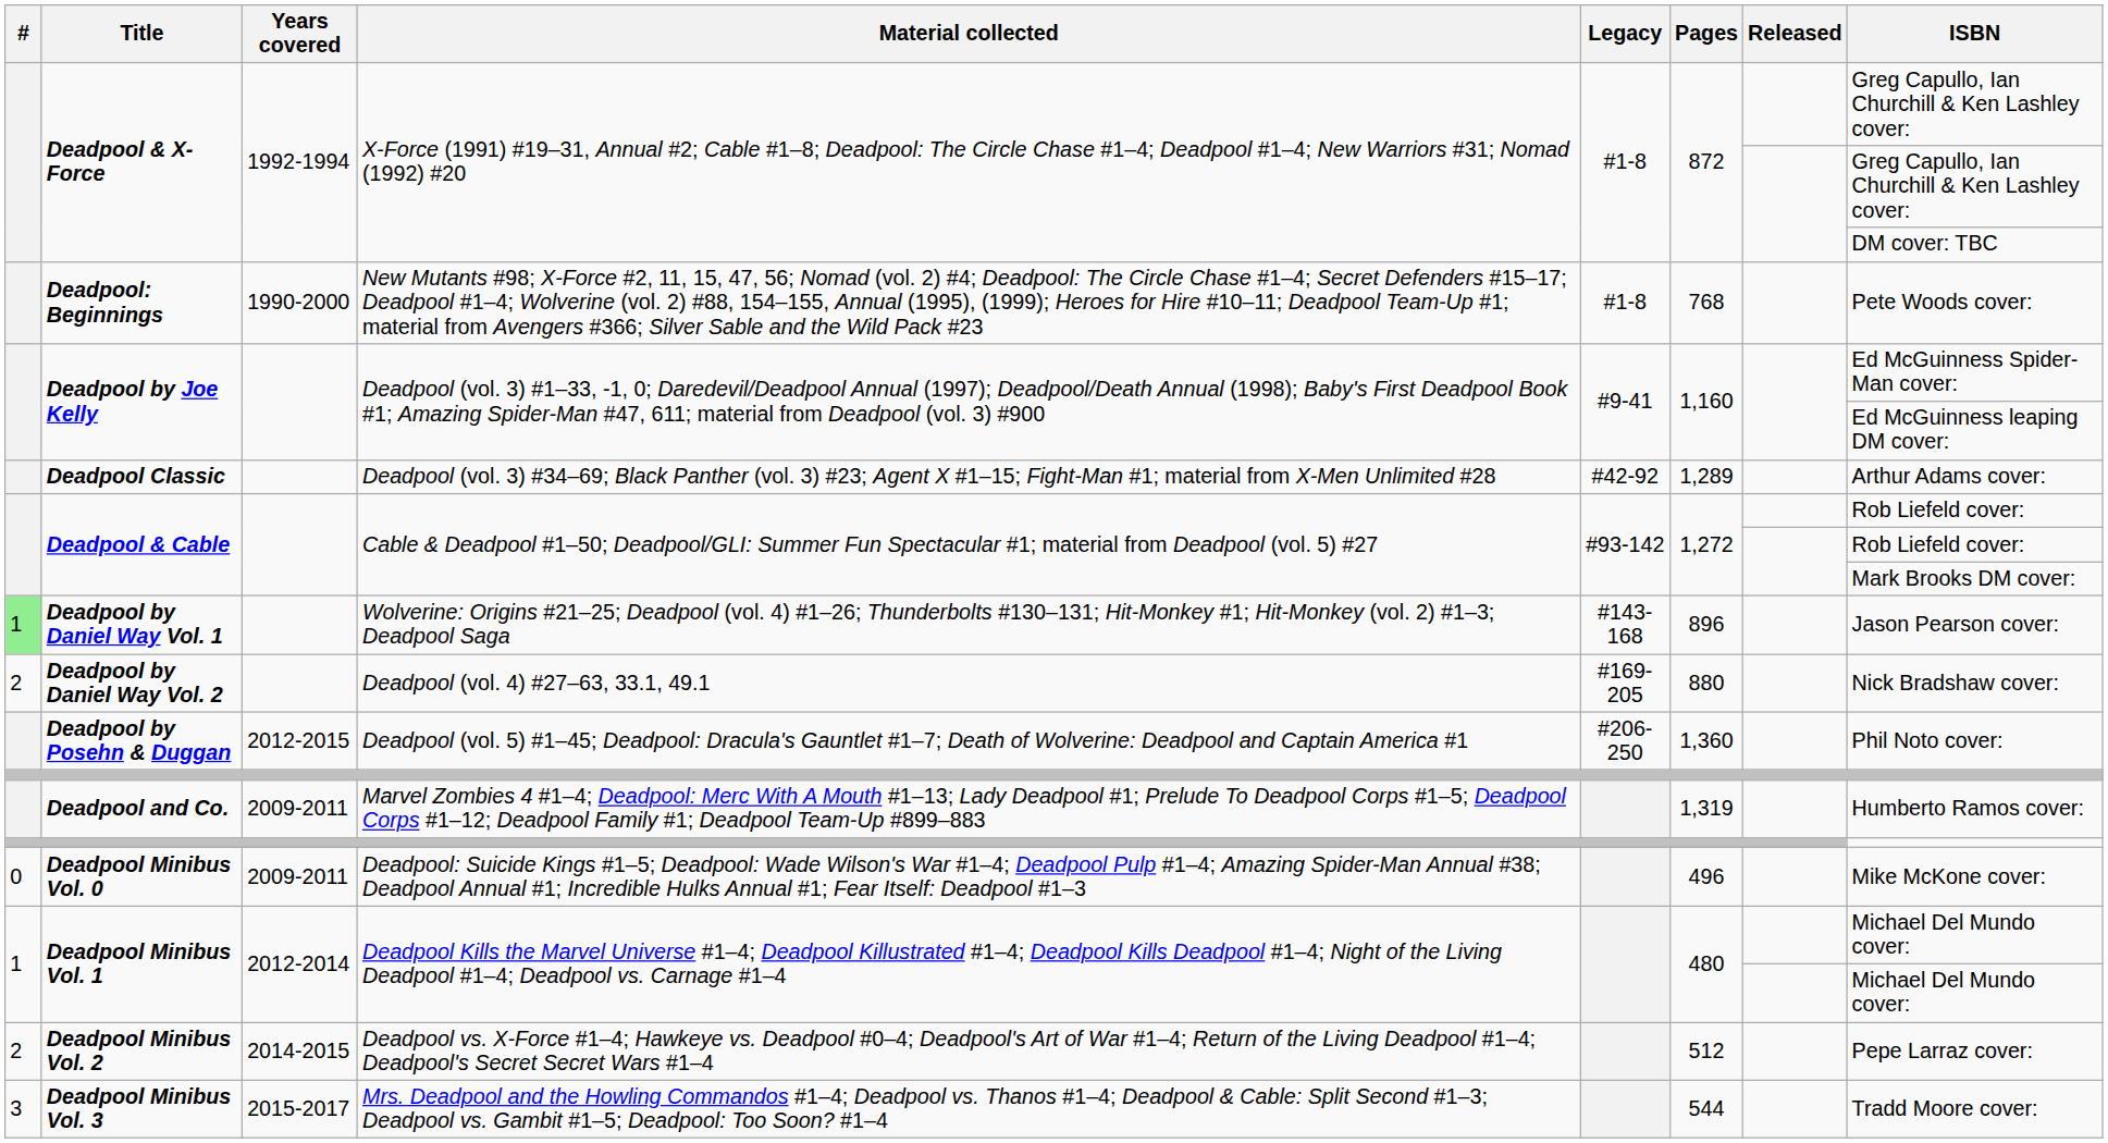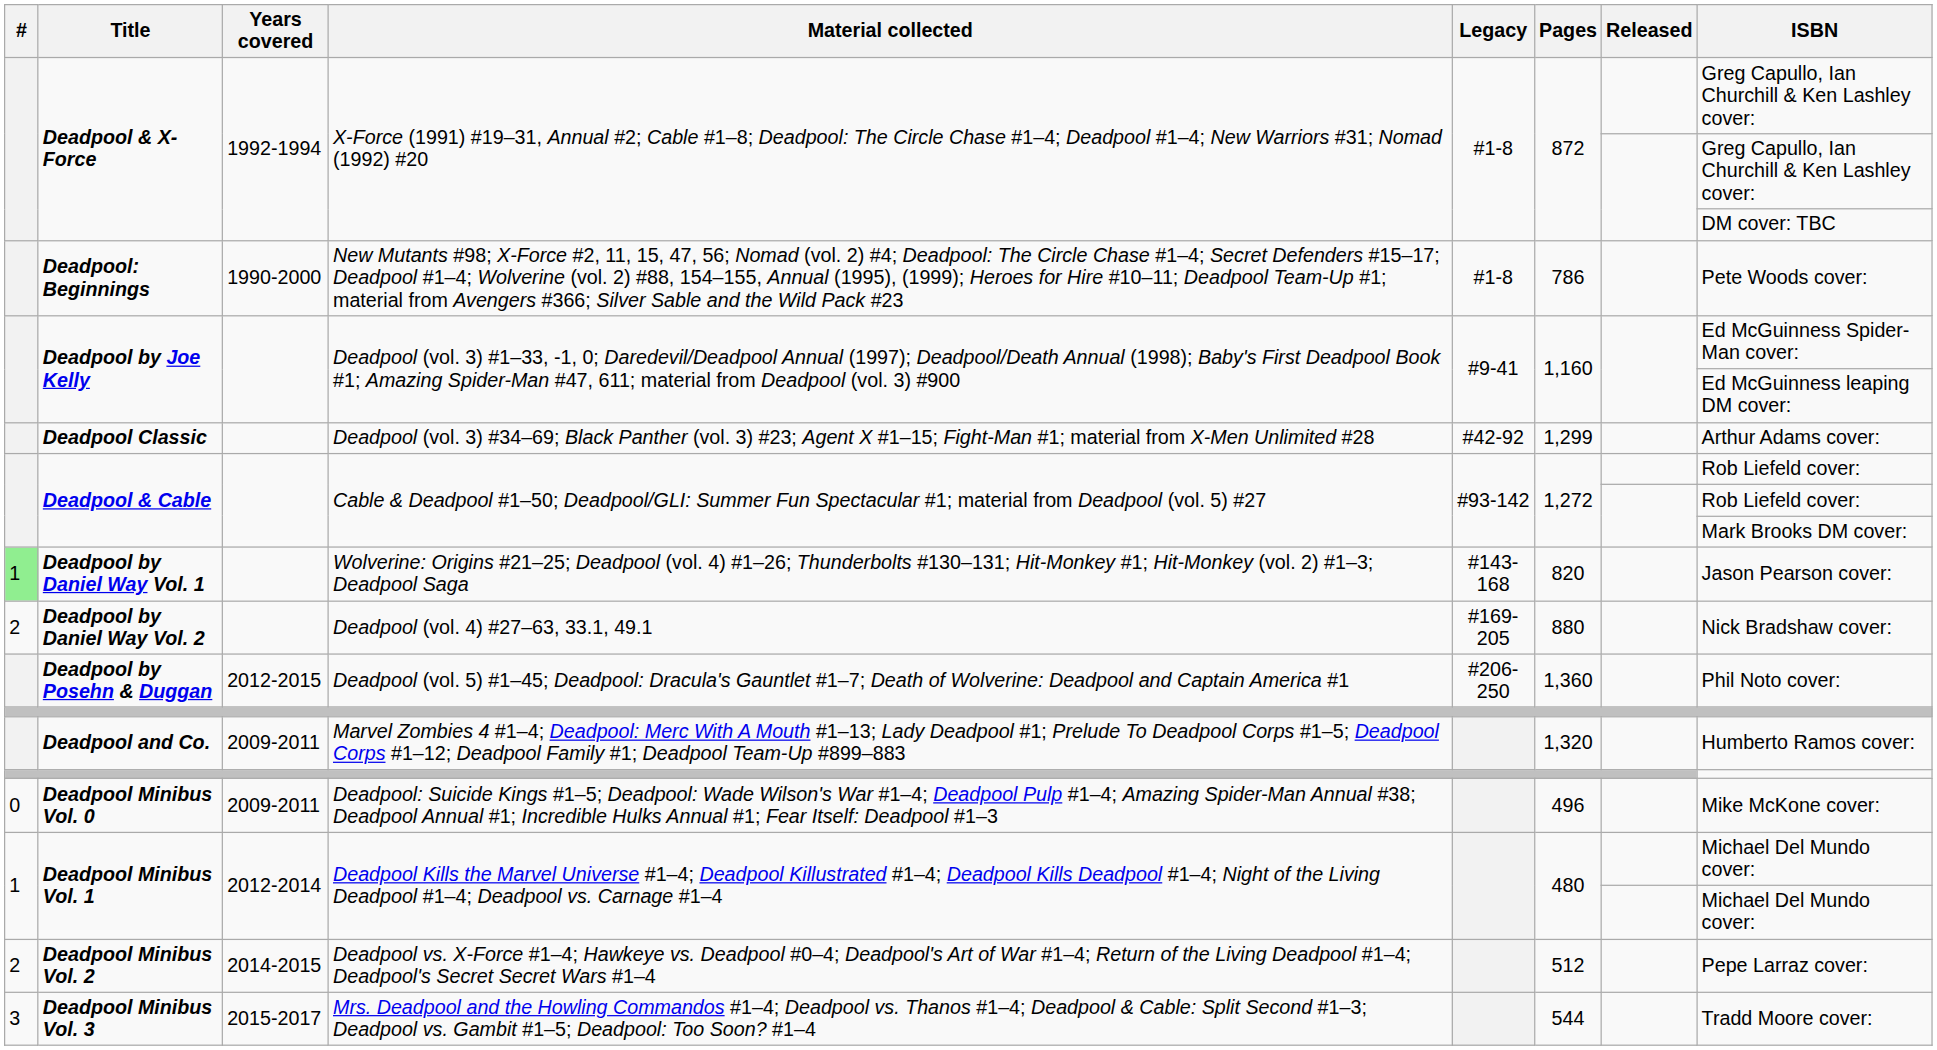 <table class="wikitable sortable" width="99%">
 <tr>
 <th class="unsortable" width="20px">#</th>
 <th>Title</th>
 <th>Years covered</th>
 <th class="unsortable">Material collected</th>
 <th>Legacy</th>
 <th>Pages</th>
 <th>Released</th>
 <th class="unsortable">ISBN</th>
 </tr>
 <tr>
 <th style="background-color: light grey;" rowspan=3></th>
 <td rowspan=3><strong><em>Deadpool & X-Force</em></strong></td>
 <td rowspan=3>1992-1994</td>
 <td rowspan=3><em>X-Force</em> (1991) #19–31, <em>Annual</em> #2; <em>Cable</em> #1–8; <em>Deadpool: The Circle Chase</em> #1–4; <em>Deadpool</em> #1–4; <em>New Warriors</em> #31; <em>Nomad</em> (1992) #20</td>
 <td style="text-align: center;" rowspan=3>#1-8</td>
 <td rowspan=3 style="text-align: center;">872</td>
 <td></td>
 <td>Greg Capullo, Ian Churchill & Ken Lashley cover: </td>
 </tr>
 <tr>
 <td rowspan=2></td>
 <td>Greg Capullo, Ian Churchill & Ken Lashley cover: </td>
 </tr>
 <tr>
 <td>DM cover: TBC</td>
 </tr>
 <tr>
 <th style="background-color: light grey;"></th>
 <td><strong><em>Deadpool: Beginnings</em></strong></td>
 <td>1990-2000</td>
 <td><em>New Mutants</em> #98; <em>X-Force</em> #2, 11, 15, 47, 56; <em>Nomad</em> (vol. 2) #4; <em>Deadpool: The Circle Chase</em> #1–4; <em>Secret Defenders</em> #15–17; <em>Deadpool</em> #1–4; <em>Wolverine</em> (vol. 2) #88, 154–155, <em>Annual</em> (1995), (1999); <em>Heroes for Hire</em> #10–11; <em>Deadpool Team-Up</em> #1; material from <em>Avengers</em> #366; <em>Silver Sable and the Wild Pack</em> #23</td>
 <td style="text-align: center;">#1-8</td>
-<td style="text-align: center;">768</td>
+<td style="text-align: center;">786</td>
 <td></td>
 <td>Pete Woods cover: </td>
 </tr>
 <tr>
 <th rowspan=2 style="background-color: light grey;"></th>
 <td rowspan=2><strong><em>Deadpool by <a href='#'>Joe Kelly</a></em></strong></td>
 <td rowspan=2></td>
 <td rowspan=2><em>Deadpool</em> (vol. 3) #1–33, -1, 0; <em>Daredevil/Deadpool Annual</em> (1997); <em>Deadpool/Death Annual</em> (1998); <em>Baby's First Deadpool Book</em> #1; <em>Amazing Spider-Man</em> #47, 611; material from <em>Deadpool</em> (vol. 3) #900</td>
 <td rowspan=2 style="text-align: center;">#9-41</td>
 <td rowspan=2 style="text-align: center;">1,160</td>
 <td rowspan=2></td>
 <td>Ed McGuinness Spider-Man cover: </td>
 </tr>
 <tr>
 <td>Ed McGuinness leaping DM cover: </td>
 </tr>
 <tr>
 <th style="background-color: light grey;"></th>
 <td><strong><em>Deadpool Classic</em></strong></td>
 <td></td>
 <td><em>Deadpool</em> (vol. 3) #34–69; <em>Black Panther</em> (vol. 3) #23; <em>Agent X</em> #1–15; <em>Fight-Man</em> #1; material from <em>X-Men Unlimited</em> #28</td>
 <td style="text-align: center;">#42-92</td>
-<td style="text-align: center;">1,289</td>
+<td style="text-align: center;">1,299</td>
 <td></td>
 <td>Arthur Adams cover: </td>
 </tr>
 <tr>
 <th rowspan=3 style="background-color: light grey;"></th>
 <td rowspan=3><strong><em><a href='#'>Deadpool & Cable</a></em></strong></td>
 <td rowspan=3></td>
 <td rowspan=3><em>Cable & Deadpool</em> #1–50; <em>Deadpool/GLI: Summer Fun Spectacular</em> #1; material from <em>Deadpool</em> (vol. 5) #27</td>
 <td rowspan=3 style="text-align: center;">#93-142</td>
 <td rowspan=3 style="text-align: center;">1,272</td>
 <td></td>
 <td>Rob Liefeld cover: </td>
 </tr>
 <tr>
 <td rowspan=2></td>
 <td>Rob Liefeld cover: </td>
 </tr>
 <tr>
 <td>Mark Brooks DM cover: </td>
 </tr>
 <tr>
 <td style="background: lightgreen;">1</td>
 <td><strong><em>Deadpool by <a href='#'>Daniel Way</a> Vol. 1</em></strong></td>
 <td></td>
 <td><em>Wolverine: Origins</em> #21–25; <em>Deadpool</em> (vol. 4) #1–26; <em>Thunderbolts</em> #130–131; <em>Hit-Monkey</em> #1; <em>Hit-Monkey</em> (vol. 2) #1–3; <em>Deadpool Saga</em></td>
 <td style="text-align: center;">#143-168</td>
-<td style="text-align: center;">896</td>
+<td style="text-align: center;">820</td>
 <td></td>
 <td>Jason Pearson cover: </td>
 </tr>
 <tr>
 <td>2</td>
 <td><strong><em>Deadpool by Daniel Way Vol. 2</em></strong></td>
 <td></td>
 <td><em>Deadpool</em> (vol. 4) #27–63, 33.1, 49.1</td>
 <td style="text-align: center;">#169-205</td>
 <td style="text-align: center;">880</td>
 <td></td>
 <td>Nick Bradshaw cover: </td>
 </tr>
 <tr>
 <th style="background-color: light grey;"></th>
 <td><strong><em>Deadpool by <a href='#'>Posehn</a> & <a href='#'>Duggan</a></em></strong></td>
 <td>2012-2015</td>
 <td><em>Deadpool</em> (vol. 5) #1–45; <em>Deadpool: Dracula's Gauntlet</em> #1–7; <em>Death of Wolverine: Deadpool and Captain America</em> #1</td>
 <td style="text-align: center;">#206-250</td>
 <td style="text-align: center;">1,360</td>
 <td></td>
 <td>Phil Noto cover: </td>
 </tr>
 <tr>
 <td colspan=8 style="background-color: silver;"></td>
 </tr>
 <tr>
 <th style="background-color: light grey;"></th>
 <td><strong><em>Deadpool and Co.</em></strong></td>
 <td>2009-2011</td>
 <td><em>Marvel Zombies 4</em> #1–4; <em><a href='#'>Deadpool: Merc With A Mouth</a></em> #1–13; <em>Lady Deadpool</em> #1; <em>Prelude To Deadpool Corps</em> #1–5; <em><a href='#'>Deadpool Corps</a></em> #1–12; <em>Deadpool Family</em> #1; <em>Deadpool Team-Up</em> #899–883</td>
 <th></th>
-<td style="text-align: center;">1,319</td>
+<td style="text-align: center;">1,320</td>
 <td></td>
 <td>Humberto Ramos cover: </td>
 </tr>
 <tr>
 <td colspan="7" style="background-color: silver;"></td>
 </tr>
 <tr>
 <td>0</td>
 <td><strong><em>Deadpool Minibus Vol. 0</em></strong></td>
 <td>2009-2011</td>
 <td><em>Deadpool: Suicide Kings</em> #1–5; <em>Deadpool: Wade Wilson's War</em> #1–4; <em><a href='#'>Deadpool Pulp</a></em> #1–4; <em>Amazing Spider-Man Annual</em> #38; <em>Deadpool Annual</em> #1; <em>Incredible Hulks Annual</em> #1; <em>Fear Itself: Deadpool</em> #1–3</td>
 <th></th>
 <td style="text-align: center;">496</td>
 <td></td>
 <td>Mike McKone cover: </td>
 </tr>
 <tr>
 <td rowspan=2>1</td>
 <td rowspan=2><strong><em>Deadpool Minibus Vol. 1</em></strong></td>
 <td rowspan=2>2012-2014</td>
 <td rowspan=2><em><a href='#'>Deadpool Kills the Marvel Universe</a></em> #1–4; <em><a href='#'>Deadpool Killustrated</a></em> #1–4; <em><a href='#'>Deadpool Kills Deadpool</a></em> #1–4; <em>Night of the Living Deadpool</em> #1–4; <em>Deadpool vs. Carnage</em> #1–4</td>
 <th rowspan=2></th>
 <td rowspan=2 style="text-align: center;">480</td>
 <td></td>
 <td>Michael Del Mundo cover: </td>
 </tr>
 <tr>
 <td></td>
 <td>Michael Del Mundo cover: </td>
 </tr>
 <tr>
 <td>2</td>
 <td><strong><em>Deadpool Minibus Vol. 2</em></strong></td>
 <td>2014-2015</td>
 <td><em>Deadpool vs. X-Force</em> #1–4; <em>Hawkeye vs. Deadpool</em> #0–4; <em>Deadpool's Art of War</em> #1–4; <em>Return of the Living Deadpool</em> #1–4; <em>Deadpool's Secret Secret Wars</em> #1–4</td>
 <th></th>
 <td style="text-align: center;">512</td>
 <td></td>
 <td>Pepe Larraz cover: </td>
 </tr>
 <tr>
 <td>3</td>
 <td><strong><em>Deadpool Minibus Vol. 3</em></strong></td>
 <td>2015-2017</td>
 <td><em><a href='#'>Mrs. Deadpool and the Howling Commandos</a></em> #1–4; <em>Deadpool vs. Thanos</em> #1–4; <em>Deadpool & Cable: Split Second</em> #1–3; <em>Deadpool vs. Gambit</em> #1–5; <em>Deadpool: Too Soon?</em> #1–4</td>
 <th></th>
 <td style="text-align: center;">544</td>
 <td></td>
 <td>Tradd Moore cover: </td>
 </tr>
 </table>
